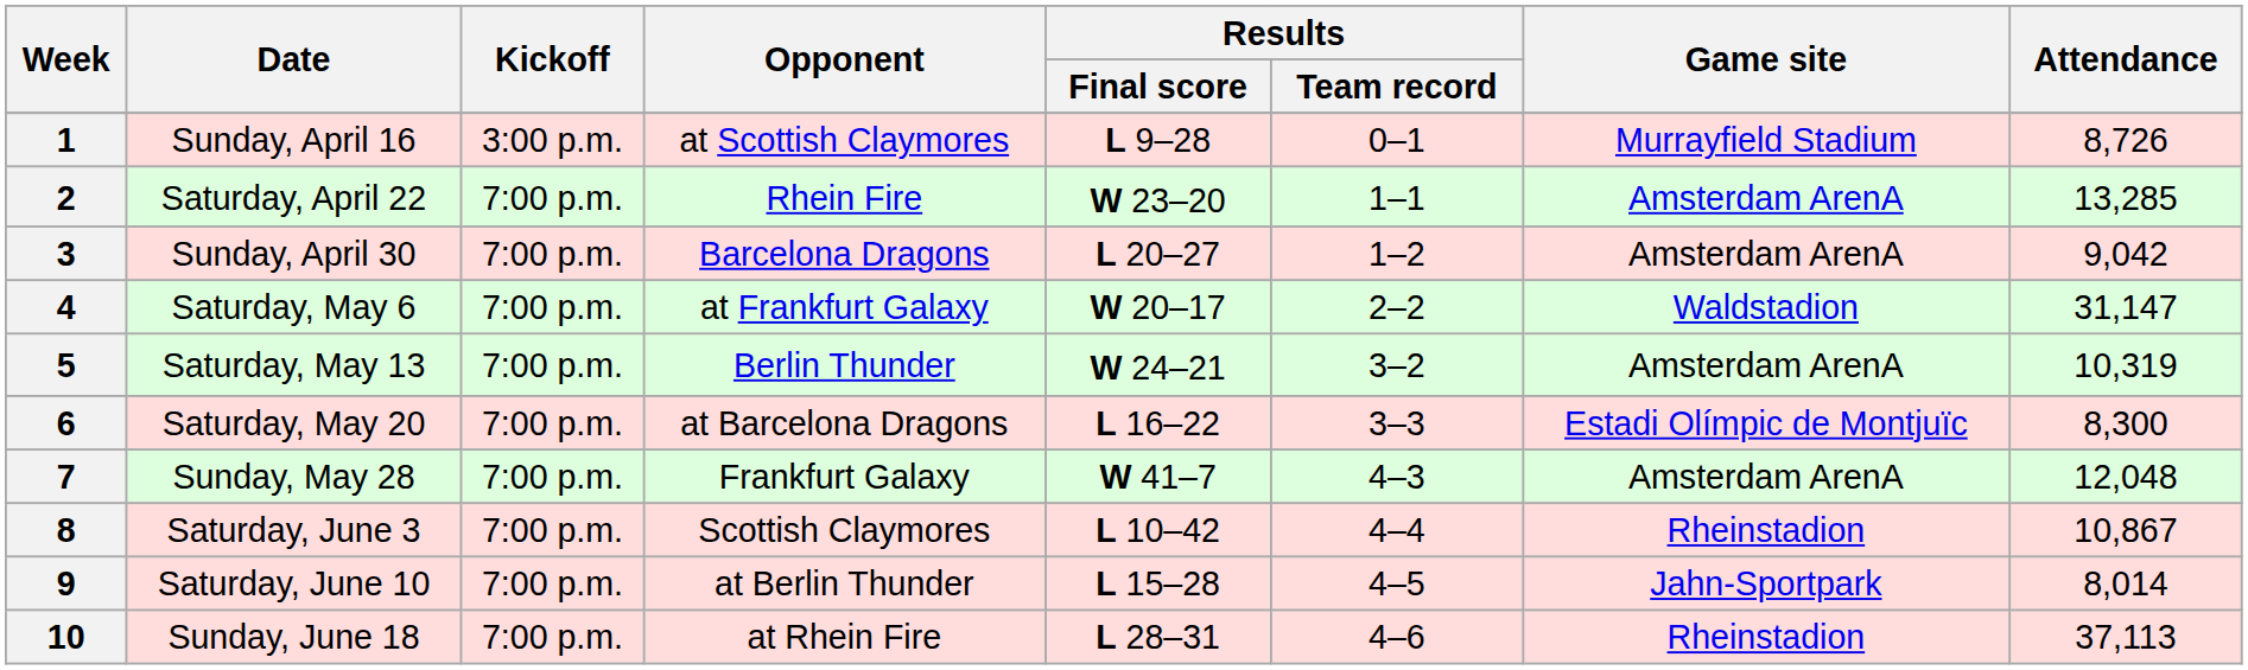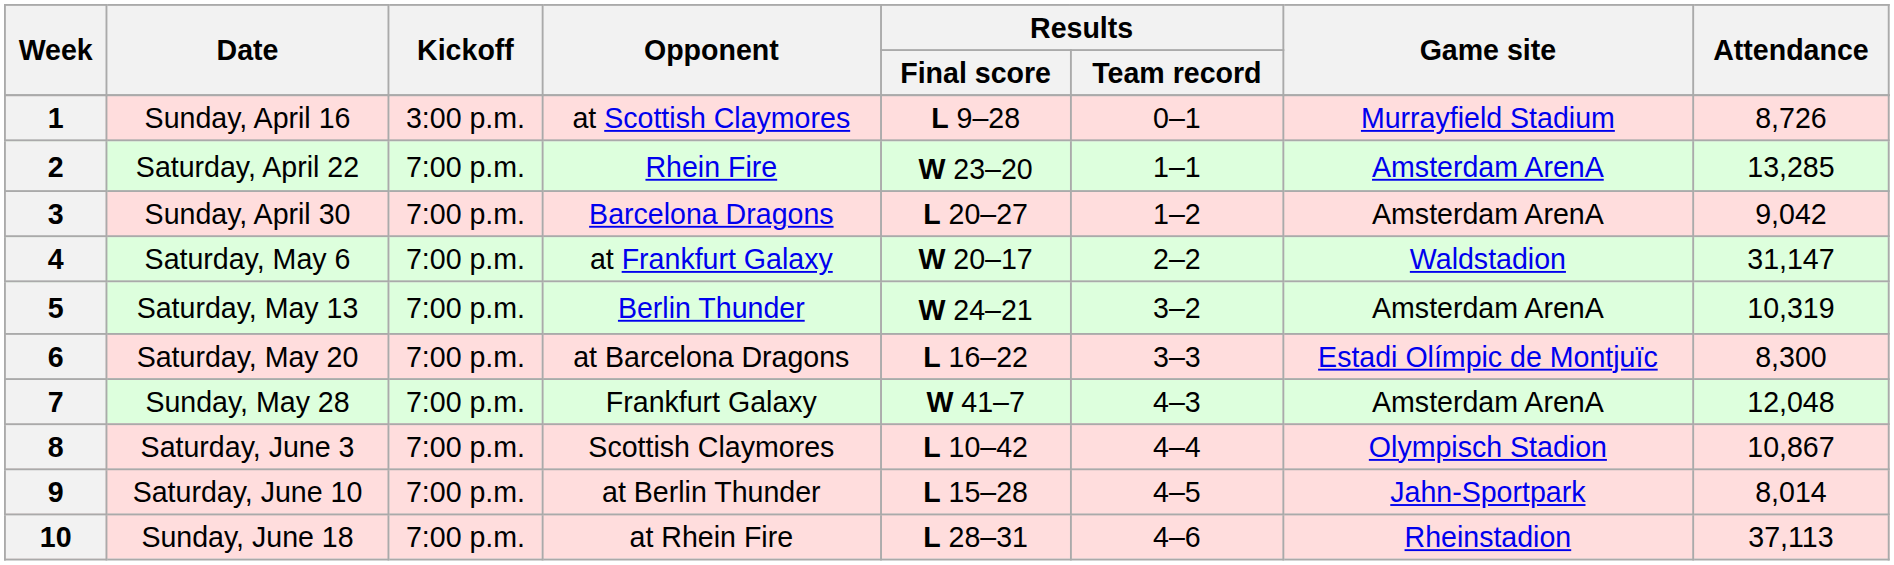 <table class="wikitable" style="font-size:95%; text-align:center; width:66em">
 <tr>
 <th rowspan="2">Week</th>
 <th rowspan="2">Date</th>
 <th rowspan="2">Kickoff </th>
 <th rowspan="2">Opponent</th>
 <th colspan="2">Results</th>
 <th rowspan="2">Game site</th>
 <th rowspan="2">Attendance</th>
 </tr>
 <tr>
 <th>Final score</th>
 <th>Team record</th>
 </tr>
 <tr>
 </tr>
 <tr bgcolor="#FFDDDD">
 <th>1</th>
 <td>Sunday, April 16</td>
 <td>3:00 p.m.</td>
 <td>at <a href='#'>Scottish Claymores</a></td>
 <td><strong>L</strong> 9–28</td>
 <td>0–1</td>
 <td><a href='#'>Murrayfield Stadium</a></td>
 <td>8,726</td>
 </tr>
 <tr bgcolor="#DDFFDD">
 <th>2</th>
 <td>Saturday, April 22</td>
 <td>7:00 p.m.</td>
 <td><a href='#'>Rhein Fire</a></td>
 <td><strong>W</strong> 23–20 <sup></sup></td>
 <td>1–1</td>
 <td><a href='#'>Amsterdam ArenA</a></td>
 <td>13,285</td>
 </tr>
 <tr bgcolor="#FFDDDD">
 <th>3</th>
 <td>Sunday, April 30</td>
 <td>7:00 p.m.</td>
 <td><a href='#'>Barcelona Dragons</a></td>
 <td><strong>L</strong> 20–27</td>
 <td>1–2</td>
 <td>Amsterdam ArenA</td>
 <td>9,042</td>
 </tr>
 <tr bgcolor="#DDFFDD">
 <th>4</th>
 <td>Saturday, May 6</td>
 <td>7:00 p.m.</td>
 <td>at <a href='#'>Frankfurt Galaxy</a></td>
 <td><strong>W</strong> 20–17</td>
 <td>2–2</td>
 <td><a href='#'>Waldstadion</a></td>
 <td>31,147</td>
 </tr>
 <tr bgcolor="#DDFFDD">
 <th>5</th>
 <td>Saturday, May 13</td>
 <td>7:00 p.m.</td>
 <td><a href='#'>Berlin Thunder</a></td>
 <td><strong>W</strong> 24–21 <sup></sup></td>
 <td>3–2</td>
 <td>Amsterdam ArenA</td>
 <td>10,319</td>
 </tr>
 <tr bgcolor="#FFDDDD">
 <th>6</th>
 <td>Saturday, May 20</td>
 <td>7:00 p.m.</td>
 <td>at Barcelona Dragons</td>
 <td><strong>L</strong> 16–22</td>
 <td>3–3</td>
 <td><a href='#'>Estadi Olímpic de Montjuïc</a></td>
 <td>8,300</td>
 </tr>
 <tr bgcolor="#DDFFDD">
 <th>7</th>
 <td>Sunday, May 28</td>
 <td>7:00 p.m.</td>
 <td>Frankfurt Galaxy</td>
 <td><strong>W</strong> 41–7</td>
 <td>4–3</td>
 <td>Amsterdam ArenA</td>
 <td>12,048</td>
 </tr>
 <tr bgcolor="FFDDDD">
 <th>8</th>
 <td>Saturday, June 3</td>
 <td>7:00 p.m.</td>
 <td>Scottish Claymores</td>
 <td><strong>L</strong> 10–42</td>
 <td>4–4</td>
-<td><a href='#'>Rheinstadion</a></td>
+<td><a href='#'>Olympisch Stadion</a></td>
 <td>10,867</td>
 </tr>
 <tr bgcolor="#FFDDDD">
 <th>9</th>
 <td>Saturday, June 10</td>
 <td>7:00 p.m.</td>
 <td>at Berlin Thunder</td>
 <td><strong>L</strong> 15–28</td>
 <td>4–5</td>
 <td><a href='#'>Jahn-Sportpark</a></td>
 <td>8,014</td>
 </tr>
 <tr bgcolor="#FFDDDD">
 <th>10</th>
 <td>Sunday, June 18</td>
 <td>7:00 p.m.</td>
 <td>at Rhein Fire</td>
 <td><strong>L</strong> 28–31</td>
 <td>4–6</td>
 <td><a href='#'>Rheinstadion</a></td>
 <td>37,113</td>
 </tr>
 </table>
